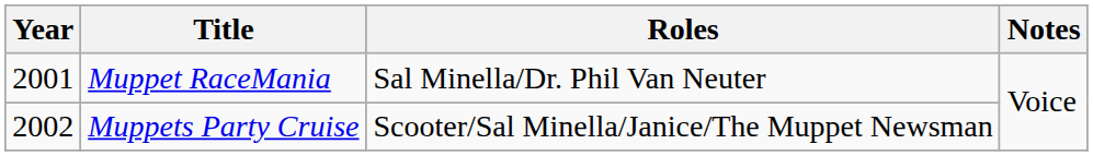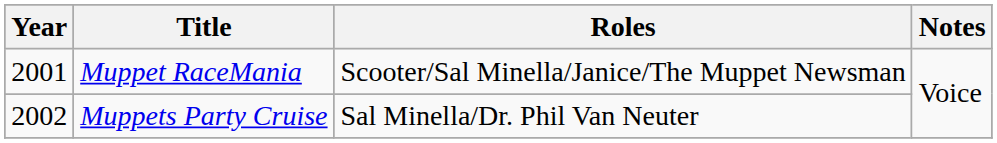 <table class="wikitable sortable">
 <tr>
 <th>Year</th>
 <th>Title</th>
 <th>Roles</th>
 <th>Notes</th>
 </tr>
 <tr>
 <td>2001</td>
 <td><em><a href='#'>Muppet RaceMania</a></em></td>
-<td>Sal Minella/Dr. Phil Van Neuter</td>
+<td>Scooter/Sal Minella/Janice/The Muppet Newsman</td>
 <td rowspan="2">Voice</td>
 </tr>
 <tr>
 <td>2002</td>
 <td><em><a href='#'>Muppets Party Cruise</a></em></td>
-<td>Scooter/Sal Minella/Janice/The Muppet Newsman</td>
+<td>Sal Minella/Dr. Phil Van Neuter</td>
 </tr>
 </table>
